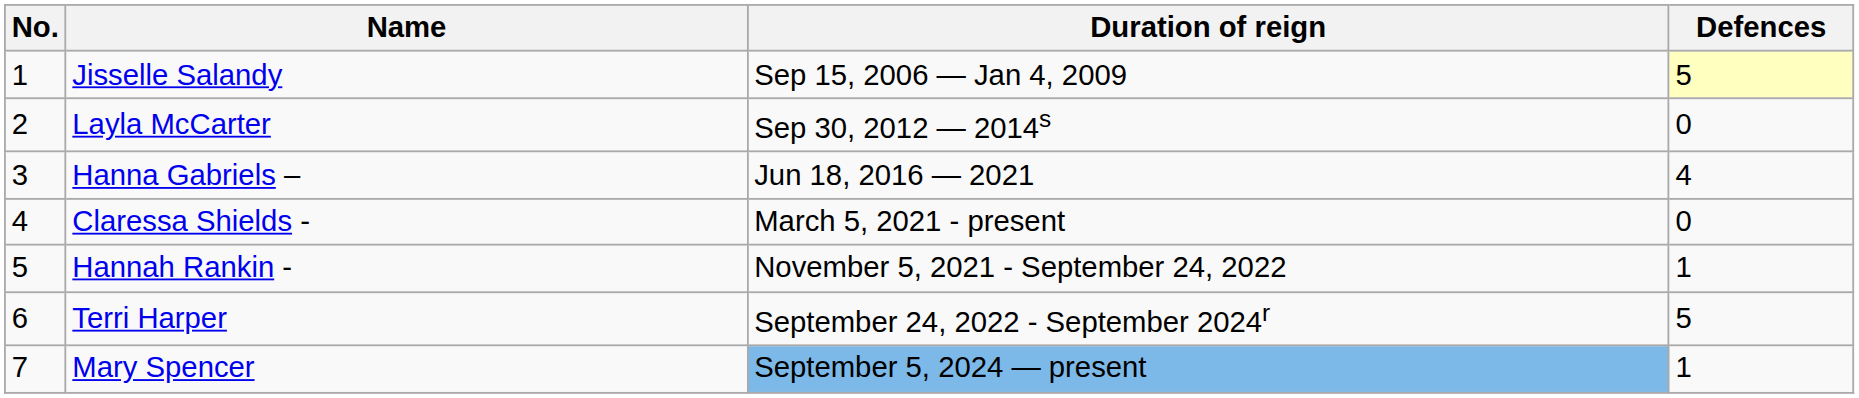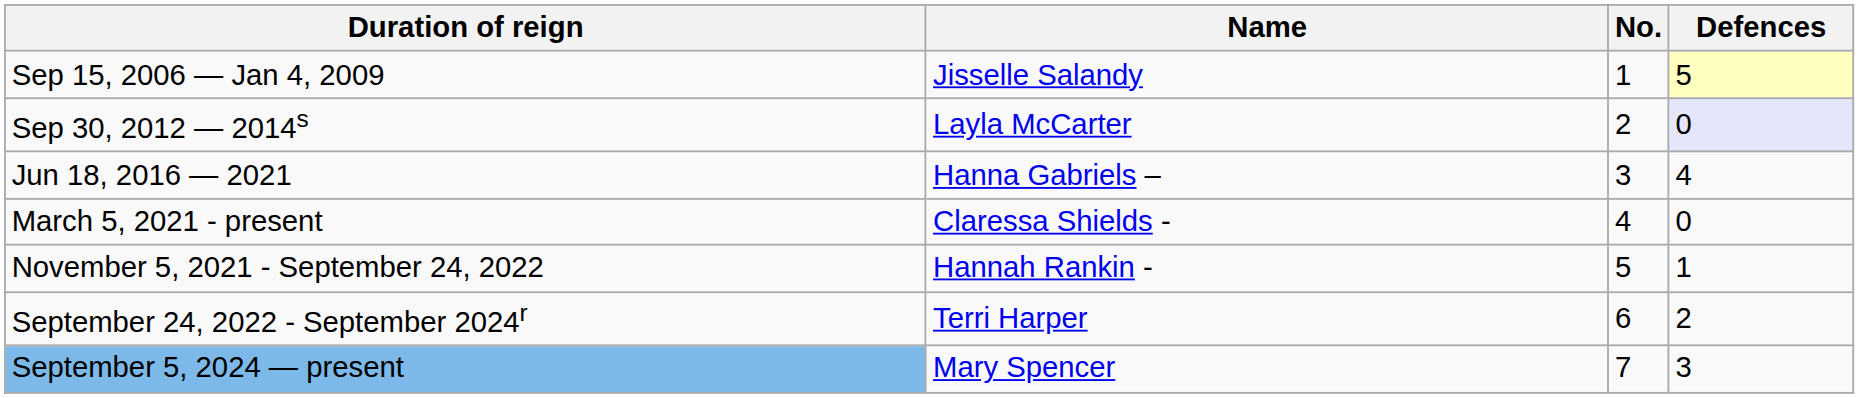 <table class="wikitable" width=80%>
 <tr>
+<th width=50%>Duration of reign</th>
+<th width=37%>Name</th>
 <th width=3%>No.</th>
-<th width=37%>Name</th>
-<th width=50%>Duration of reign</th>
 <th width=10%>Defences</th>
 </tr>
 <tr>
+<td>Sep 15, 2006 — Jan 4, 2009 </td>
+<td align=left> <a href='#'>Jisselle Salandy</a></td>
 <td>1</td>
-<td align=left> <a href='#'>Jisselle Salandy</a></td>
-<td>Sep 15, 2006 — Jan 4, 2009 </td>
 <td style="background:#ffffbf;" width=5px>5</td>
 </tr>
 <tr>
+<td>Sep 30, 2012 — 2014<sup>s</sup></td>
+<td align=left> <a href='#'>Layla McCarter</a></td>
 <td>2</td>
-<td align=left> <a href='#'>Layla McCarter</a></td>
-<td>Sep 30, 2012 — 2014<sup>s</sup></td>
+<td style="background: lavender;">0</td>
+</tr>
+<tr>
+<td>Jun 18, 2016 — 2021</td>
+<td align=left> <a href='#'>Hanna Gabriels</a> – </td>
+<td>3</td>
+<td>4</td>
+</tr>
+<tr>
+<td>March 5, 2021 - present</td>
+<td align=left> <a href='#'>Claressa Shields</a> - </td>
+<td>4</td>
 <td>0</td>
 </tr>
 <tr>
-<td>3</td>
-<td align=left> <a href='#'>Hanna Gabriels</a> – </td>
-<td>Jun 18, 2016 — 2021</td>
-<td>4</td>
-</tr>
-<tr>
-<td>4</td>
-<td align=left> <a href='#'>Claressa Shields</a> - </td>
-<td>March 5, 2021 - present</td>
-<td>0</td>
-</tr>
-<tr>
+<td>November 5, 2021 - September 24, 2022</td>
+<td align=left> <a href='#'>Hannah Rankin</a> - </td>
 <td>5</td>
-<td align=left> <a href='#'>Hannah Rankin</a> - </td>
-<td>November 5, 2021 - September 24, 2022</td>
 <td>1</td>
 </tr>
 <tr>
+<td>September 24, 2022 - September 2024<sup>r</sup></td>
+<td align=left> <a href='#'>Terri Harper</a></td>
 <td>6</td>
-<td align=left> <a href='#'>Terri Harper</a></td>
-<td>September 24, 2022 - September 2024<sup>r</sup></td>
-<td>5</td>
+<td>2</td>
 </tr>
 <tr>
+<td style="background:#7CB9E8;" width=5px>September 5, 2024 — present</td>
+<td align=left> <a href='#'>Mary Spencer</a></td>
 <td>7</td>
-<td align=left> <a href='#'>Mary Spencer</a></td>
-<td style="background:#7CB9E8;" width=5px>September 5, 2024 — present</td>
-<td>1</td>
+<td>3</td>
 </tr>
 </table>
